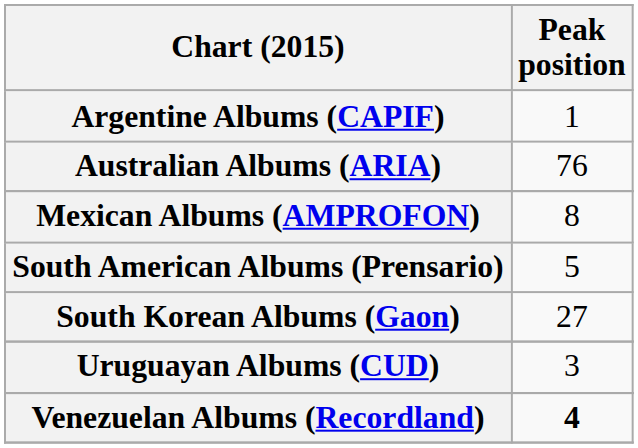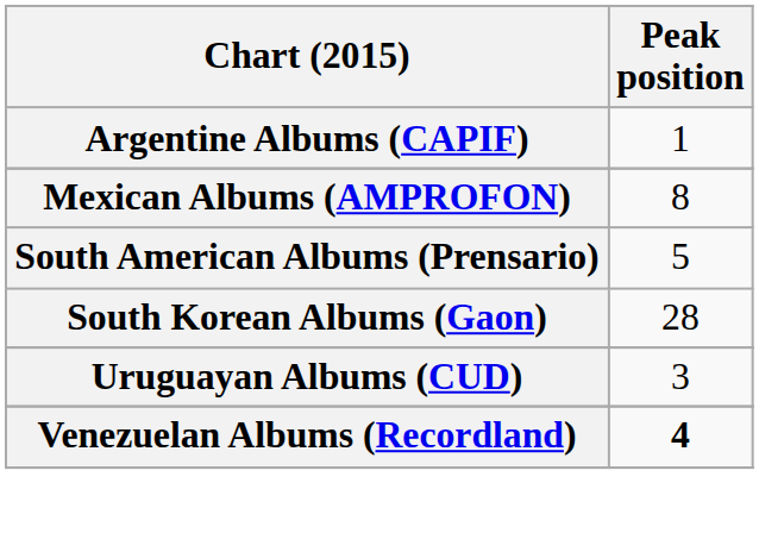 <table class="wikitable sortable plainrowheaders" style="text-align:center">
 <tr>
 <th scope="col">Chart (2015)</th>
 <th scope="col">Peak<br>position</th>
 </tr>
 <tr>
 <th scope="row">Argentine Albums (<a href='#'>CAPIF</a>)</th>
 <td>1</td>
-</tr>
-<tr>
-<th scope="row">Australian Albums (<a href='#'>ARIA</a>)</th>
-<td>76</td>
 </tr>
 <tr>
 </tr>
 <tr>
 </tr>
 <tr>
 </tr>
 <tr>
 <th scope="row">Mexican Albums (<a href='#'>AMPROFON</a>)</th>
 <td>8</td>
 </tr>
 <tr>
 <th scope="row">South American Albums (Prensario)</th>
 <td>5</td>
 </tr>
 <tr>
 <th scope="row">South Korean Albums (<a href='#'>Gaon</a>)</th>
-<td>27</td>
+<td>28</td>
 </tr>
 <tr>
 </tr>
 <tr>
 </tr>
 <tr>
 <th scope="row">Uruguayan Albums (<a href='#'>CUD</a>)</th>
 <td>3</td>
 </tr>
 <tr>
 </tr>
 <tr>
 </tr>
 <tr>
 </tr>
 <tr>
 <th scope="row">Venezuelan Albums (<a href='#'>Recordland</a>)</th>
 <td style="text-align:center;"><strong>4</strong></td>
 </tr>
 <tr>
 </tr>
 </table>
